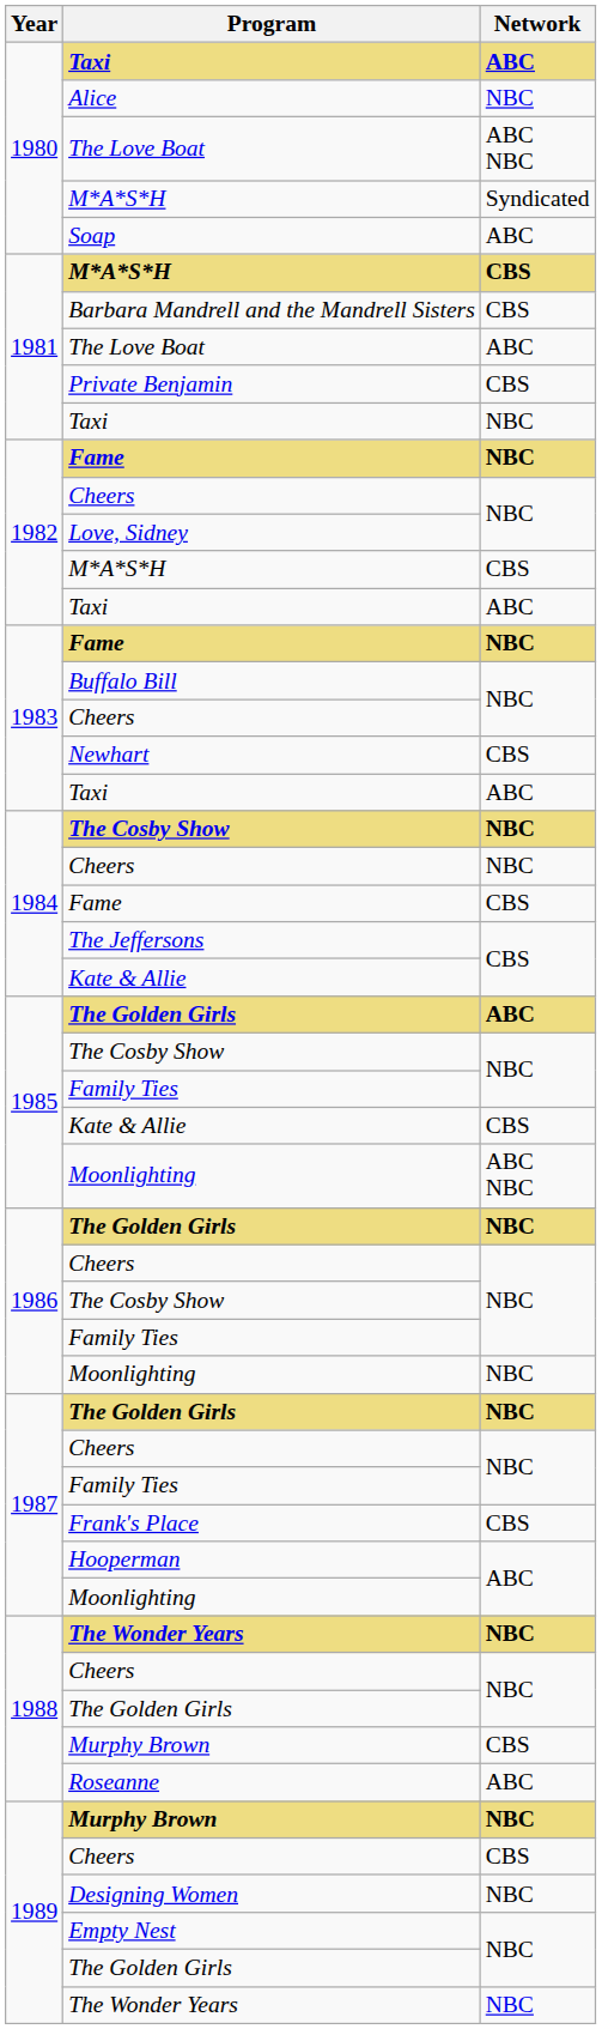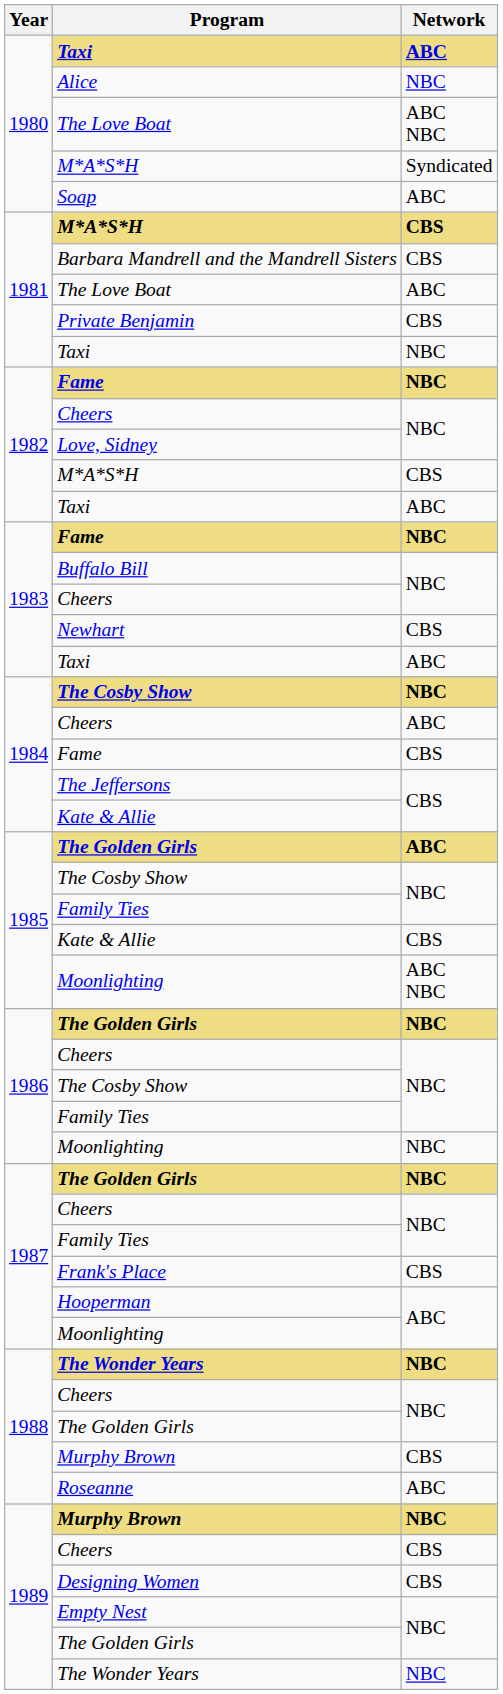 <table class="wikitable">
 <tr>
 <th>Year</th>
 <th>Program</th>
 <th>Network</th>
 </tr>
 <tr>
 <td rowspan="5" style="text-align:center"><a href='#'>1980</a></td>
 <td style="background:#EEDD82;"><strong><em><a href='#'>Taxi</a></em></strong></td>
 <td style="background:#EEDD82;"><strong><a href='#'>ABC</a></strong></td>
 </tr>
 <tr>
 <td><em><a href='#'>Alice</a></em></td>
 <td><a href='#'>NBC</a></td>
 </tr>
 <tr>
 <td><em><a href='#'>The Love Boat</a></em></td>
 <td>ABC<br>NBC</td>
 </tr>
 <tr>
 <td><em><a href='#'>M*A*S*H</a></em></td>
 <td>Syndicated</td>
 </tr>
 <tr>
 <td><em><a href='#'>Soap</a></em></td>
 <td>ABC</td>
 </tr>
 <tr>
 <td rowspan="5" style="text-align:center"><a href='#'>1981</a></td>
 <td style="background:#EEDD82;"><strong><em>M*A*S*H</em></strong></td>
 <td style="background:#EEDD82;"><strong>CBS</strong></td>
 </tr>
 <tr>
 <td><em>Barbara Mandrell and the Mandrell Sisters</em></td>
 <td>CBS</td>
 </tr>
 <tr>
 <td><em>The Love Boat</em></td>
 <td>ABC</td>
 </tr>
 <tr>
 <td><em><a href='#'>Private Benjamin</a></em></td>
 <td>CBS</td>
 </tr>
 <tr>
 <td><em>Taxi</em></td>
 <td>NBC</td>
 </tr>
 <tr>
 <td rowspan="5" style="text-align:center"><a href='#'>1982</a></td>
 <td style="background:#EEDD82;"><strong><em><a href='#'>Fame</a></em></strong></td>
 <td style="background:#EEDD82;"><strong>NBC</strong></td>
 </tr>
 <tr>
 <td><em><a href='#'>Cheers</a></em></td>
 <td rowspan="2">NBC</td>
 </tr>
 <tr>
 <td><em><a href='#'>Love, Sidney</a></em></td>
 </tr>
 <tr>
 <td><em>M*A*S*H</em></td>
 <td>CBS</td>
 </tr>
 <tr>
 <td><em>Taxi</em></td>
 <td>ABC</td>
 </tr>
 <tr>
 <td rowspan="5" style="text-align:center"><a href='#'>1983</a></td>
 <td style="background:#EEDD82;"><strong><em>Fame</em></strong></td>
 <td style="background:#EEDD82;"><strong>NBC</strong></td>
 </tr>
 <tr>
 <td><em><a href='#'>Buffalo Bill</a></em></td>
 <td rowspan="2">NBC</td>
 </tr>
 <tr>
 <td><em>Cheers</em></td>
 </tr>
 <tr>
 <td><em><a href='#'>Newhart</a></em></td>
 <td>CBS</td>
 </tr>
 <tr>
 <td><em>Taxi</em></td>
 <td>ABC</td>
 </tr>
 <tr>
 <td rowspan="5" style="text-align:center"><a href='#'>1984</a></td>
 <td style="background:#EEDD82;"><strong><em><a href='#'>The Cosby Show</a></em></strong></td>
 <td style="background:#EEDD82;"><strong>NBC</strong></td>
 </tr>
 <tr>
 <td><em>Cheers</em></td>
-<td>NBC</td>
+<td>ABC</td>
 </tr>
 <tr>
 <td><em>Fame</em></td>
 <td>CBS</td>
 </tr>
 <tr>
 <td><em><a href='#'>The Jeffersons</a></em></td>
 <td rowspan="2">CBS</td>
 </tr>
 <tr>
 <td><em><a href='#'>Kate & Allie</a></em></td>
 </tr>
 <tr>
 <td rowspan="5" style="text-align:center"><a href='#'>1985</a></td>
 <td style="background:#EEDD82;"><strong><em><a href='#'>The Golden Girls</a></em></strong></td>
 <td style="background:#EEDD82;"><strong>ABC</strong></td>
 </tr>
 <tr>
 <td><em>The Cosby Show</em></td>
 <td rowspan="2">NBC</td>
 </tr>
 <tr>
 <td><em><a href='#'>Family Ties</a></em></td>
 </tr>
 <tr>
 <td><em>Kate & Allie</em></td>
 <td>CBS</td>
 </tr>
 <tr>
 <td><em><a href='#'>Moonlighting</a></em></td>
 <td>ABC<br>NBC</td>
 </tr>
 <tr>
 <td rowspan="5" style="text-align:center"><a href='#'>1986</a></td>
 <td style="background:#EEDD82;"><strong><em>The Golden Girls</em></strong></td>
 <td style="background:#EEDD82;"><strong>NBC</strong></td>
 </tr>
 <tr>
 <td><em>Cheers</em></td>
 <td rowspan="3">NBC</td>
 </tr>
 <tr>
 <td><em>The Cosby Show</em></td>
 </tr>
 <tr>
 <td><em>Family Ties</em></td>
 </tr>
 <tr>
 <td><em>Moonlighting</em></td>
 <td>NBC</td>
 </tr>
 <tr>
 <td rowspan="6" style="text-align:center"><a href='#'>1987</a></td>
 <td style="background:#EEDD82;"><strong><em>The Golden Girls</em></strong></td>
 <td style="background:#EEDD82;"><strong>NBC</strong></td>
 </tr>
 <tr>
 <td><em>Cheers</em></td>
 <td rowspan="2">NBC</td>
 </tr>
 <tr>
 <td><em>Family Ties</em></td>
 </tr>
 <tr>
 <td><em><a href='#'>Frank's Place</a></em></td>
 <td>CBS</td>
 </tr>
 <tr>
 <td><em><a href='#'>Hooperman</a></em></td>
 <td rowspan="2">ABC</td>
 </tr>
 <tr>
 <td><em>Moonlighting</em></td>
 </tr>
 <tr>
 <td rowspan="5" style="text-align:center"><a href='#'>1988</a></td>
 <td style="background:#EEDD82;"><strong><em><a href='#'>The Wonder Years</a></em></strong></td>
 <td style="background:#EEDD82;"><strong>NBC</strong></td>
 </tr>
 <tr>
 <td><em>Cheers</em></td>
 <td rowspan="2">NBC</td>
 </tr>
 <tr>
 <td><em>The Golden Girls</em></td>
 </tr>
 <tr>
 <td><em><a href='#'>Murphy Brown</a></em></td>
 <td>CBS</td>
 </tr>
 <tr>
 <td><em><a href='#'>Roseanne</a></em></td>
 <td>ABC</td>
 </tr>
 <tr>
 <td rowspan="6" style="text-align:center"><a href='#'>1989</a></td>
 <td style="background:#EEDD82;"><strong><em>Murphy Brown</em></strong></td>
 <td style="background:#EEDD82;"><strong>NBC</strong></td>
 </tr>
 <tr>
 <td><em>Cheers</em></td>
 <td>CBS</td>
 </tr>
 <tr>
 <td><em><a href='#'>Designing Women</a></em></td>
-<td>NBC</td>
+<td>CBS</td>
 </tr>
 <tr>
 <td><em><a href='#'>Empty Nest</a></em></td>
 <td rowspan="2">NBC</td>
 </tr>
 <tr>
 <td><em>The Golden Girls</em></td>
 </tr>
 <tr>
 <td><em>The Wonder Years</em></td>
 <td><a href='#'>NBC</a></td>
 </tr>
 </table>
